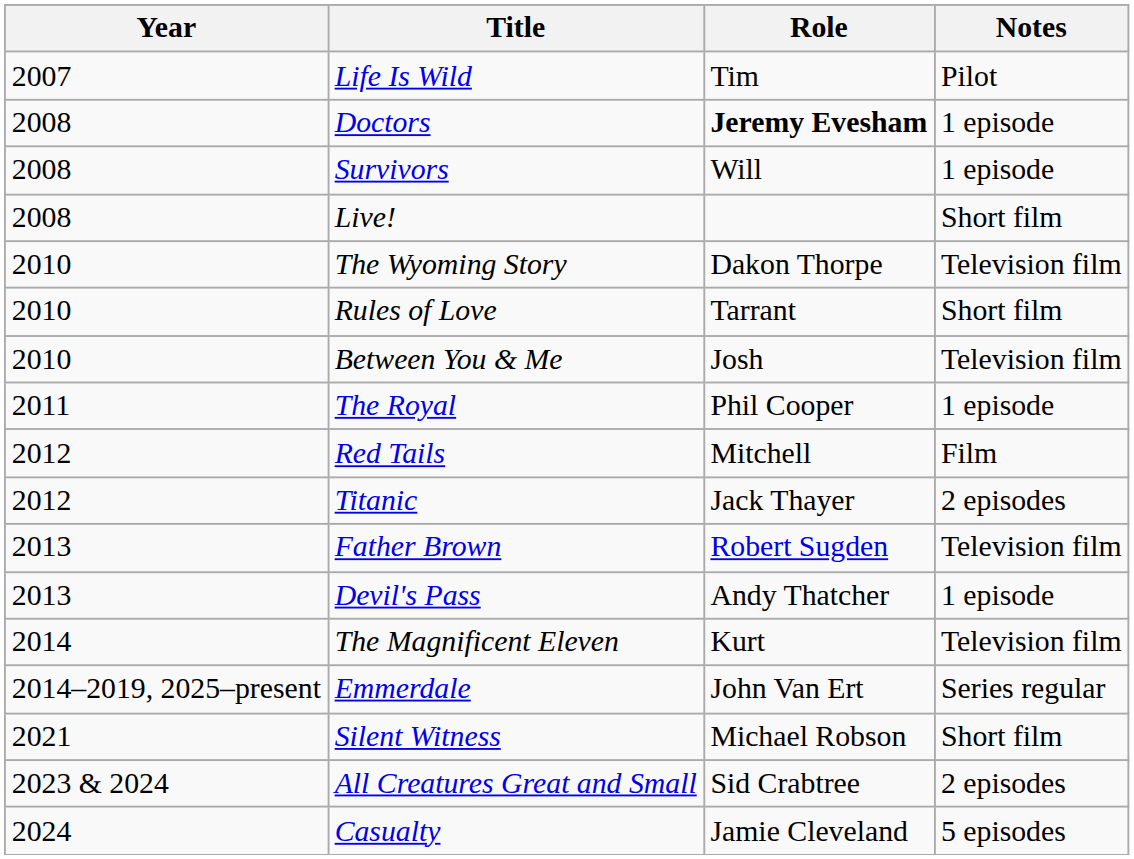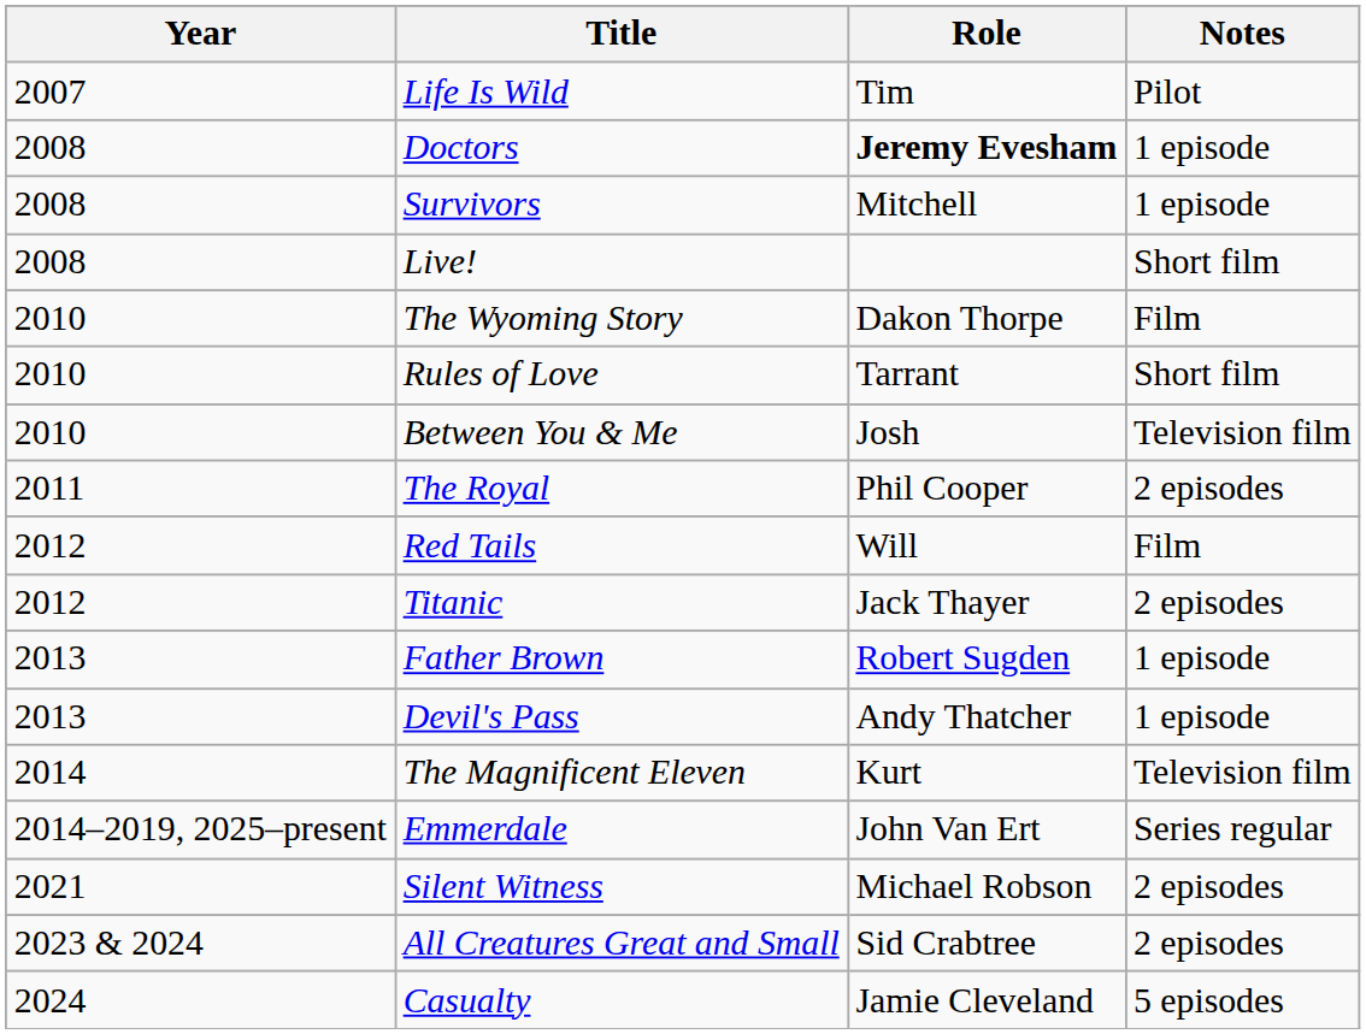 <table class="wikitable sortable">
 <tr>
 <th>Year</th>
 <th>Title</th>
 <th class="unsortable">Role</th>
 <th class="unsortable">Notes</th>
 </tr>
 <tr>
 <td>2007</td>
 <td><em><a href='#'>Life Is Wild</a></em></td>
 <td>Tim</td>
 <td>Pilot</td>
 </tr>
 <tr>
 <td>2008</td>
 <td><em><a href='#'>Doctors</a></em></td>
 <td><strong>Jeremy Evesham</strong></td>
 <td>1 episode</td>
 </tr>
 <tr>
 <td>2008</td>
 <td><em><a href='#'>Survivors</a></em></td>
-<td>Will</td>
+<td>Mitchell</td>
 <td>1 episode</td>
 </tr>
 <tr>
 <td>2008</td>
 <td><em>Live!</em></td>
 <td></td>
 <td>Short film</td>
 </tr>
 <tr>
 <td>2010</td>
 <td><em>The Wyoming Story</em></td>
 <td>Dakon Thorpe</td>
-<td>Television film</td>
+<td>Film</td>
 </tr>
 <tr>
 <td>2010</td>
 <td><em>Rules of Love</em></td>
 <td>Tarrant</td>
 <td>Short film</td>
 </tr>
 <tr>
 <td>2010</td>
 <td><em>Between You & Me</em></td>
 <td>Josh</td>
 <td>Television film</td>
 </tr>
 <tr>
 <td>2011</td>
 <td><em><a href='#'>The Royal</a></em></td>
 <td>Phil Cooper</td>
-<td>1 episode</td>
+<td>2 episodes</td>
 </tr>
 <tr>
 <td>2012</td>
 <td><em><a href='#'>Red Tails</a></em></td>
-<td>Mitchell</td>
+<td>Will</td>
 <td>Film</td>
 </tr>
 <tr>
 <td>2012</td>
 <td><em><a href='#'>Titanic</a></em></td>
 <td>Jack Thayer</td>
 <td>2 episodes</td>
 </tr>
 <tr>
 <td>2013</td>
 <td><em><a href='#'>Father Brown</a></em></td>
 <td><a href='#'>Robert Sugden</a></td>
-<td>Television film</td>
+<td>1 episode</td>
 </tr>
 <tr>
 <td>2013</td>
 <td><em><a href='#'>Devil's Pass</a></em></td>
 <td>Andy Thatcher</td>
 <td>1 episode</td>
 </tr>
 <tr>
 <td>2014</td>
 <td><em>The Magnificent Eleven</em></td>
 <td>Kurt</td>
 <td>Television film</td>
 </tr>
 <tr>
 <td>2014–2019, 2025–present</td>
 <td><em><a href='#'>Emmerdale</a></em></td>
 <td>John Van Ert</td>
 <td>Series regular</td>
 </tr>
 <tr>
 <td>2021</td>
 <td><em><a href='#'>Silent Witness</a></em></td>
 <td>Michael Robson</td>
-<td>Short film</td>
+<td>2 episodes</td>
 </tr>
 <tr>
 <td>2023 & 2024</td>
 <td><em><a href='#'>All Creatures Great and Small</a></em></td>
 <td>Sid Crabtree</td>
 <td>2 episodes</td>
 </tr>
 <tr>
 <td>2024</td>
 <td><em><a href='#'>Casualty</a></em></td>
 <td>Jamie Cleveland</td>
 <td>5 episodes</td>
 </tr>
 </table>
